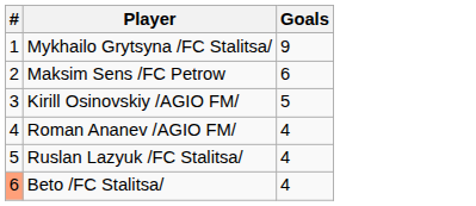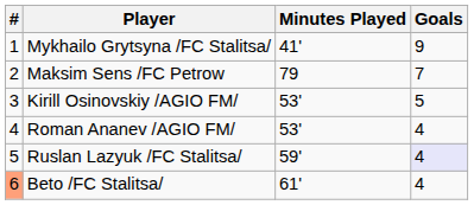 <table class="wikitable">
 <tr>
 <th>#</th>
 <th>Player</th>
+<th>Minutes Played</th>
 <th>Goals</th>
 </tr>
 <tr>
 <td>1</td>
 <td>Mykhailo Grytsyna /FC Stalitsa/</td>
+<td>41'</td>
 <td>9</td>
 </tr>
 <tr>
 <td>2</td>
 <td>Maksim Sens /FC Petrow</td>
-<td>6</td>
+<td>79</td>
+<td>7</td>
 </tr>
 <tr>
 <td>3</td>
 <td>Kirill Osinovskiy /AGIO FM/</td>
+<td>53'</td>
 <td>5</td>
 </tr>
 <tr>
 <td>4</td>
 <td>Roman Ananev /AGIO FM/</td>
+<td>53'</td>
 <td>4</td>
 </tr>
 <tr>
 <td>5</td>
 <td>Ruslan Lazyuk /FC Stalitsa/</td>
-<td>4</td>
+<td>59'</td>
+<td style="background: lavender;">4</td>
 </tr>
 <tr>
 <td style="background: lightsalmon;">6</td>
 <td>Beto /FC Stalitsa/</td>
+<td>61'</td>
 <td>4</td>
 </tr>
 </table>
